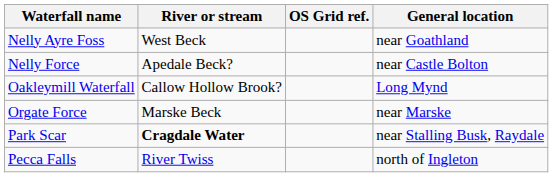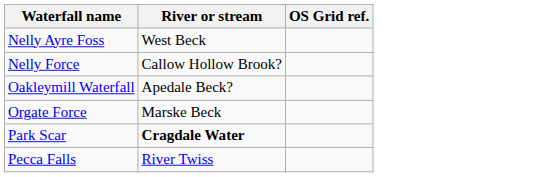 <table class="wikitable">
 <tr>
 <th>Waterfall name</th>
 <th>River or stream</th>
 <th>OS Grid ref.</th>
-<th>General location</th>
 </tr>
 <tr>
 <td><a href='#'>Nelly Ayre Foss</a></td>
 <td>West Beck</td>
 <td></td>
-<td>near <a href='#'>Goathland</a></td>
 </tr>
 <tr>
 <td><a href='#'>Nelly Force</a></td>
-<td>Apedale Beck?</td>
+<td>Callow Hollow Brook?</td>
 <td></td>
-<td>near <a href='#'>Castle Bolton</a></td>
 </tr>
 <tr>
 <td><a href='#'>Oakleymill Waterfall</a></td>
-<td>Callow Hollow Brook?</td>
+<td>Apedale Beck?</td>
 <td></td>
-<td><a href='#'>Long Mynd</a></td>
 </tr>
 <tr>
 <td><a href='#'>Orgate Force</a></td>
 <td>Marske Beck</td>
 <td></td>
-<td>near <a href='#'>Marske</a></td>
 </tr>
 <tr>
 <td><a href='#'>Park Scar</a></td>
 <td><strong>Cragdale Water</strong></td>
 <td></td>
-<td>near <a href='#'>Stalling Busk</a>, <a href='#'>Raydale</a></td>
 </tr>
 <tr>
 <td><a href='#'>Pecca Falls</a></td>
 <td><a href='#'>River Twiss</a></td>
 <td></td>
-<td>north of <a href='#'>Ingleton</a></td>
 </tr>
 </table>
